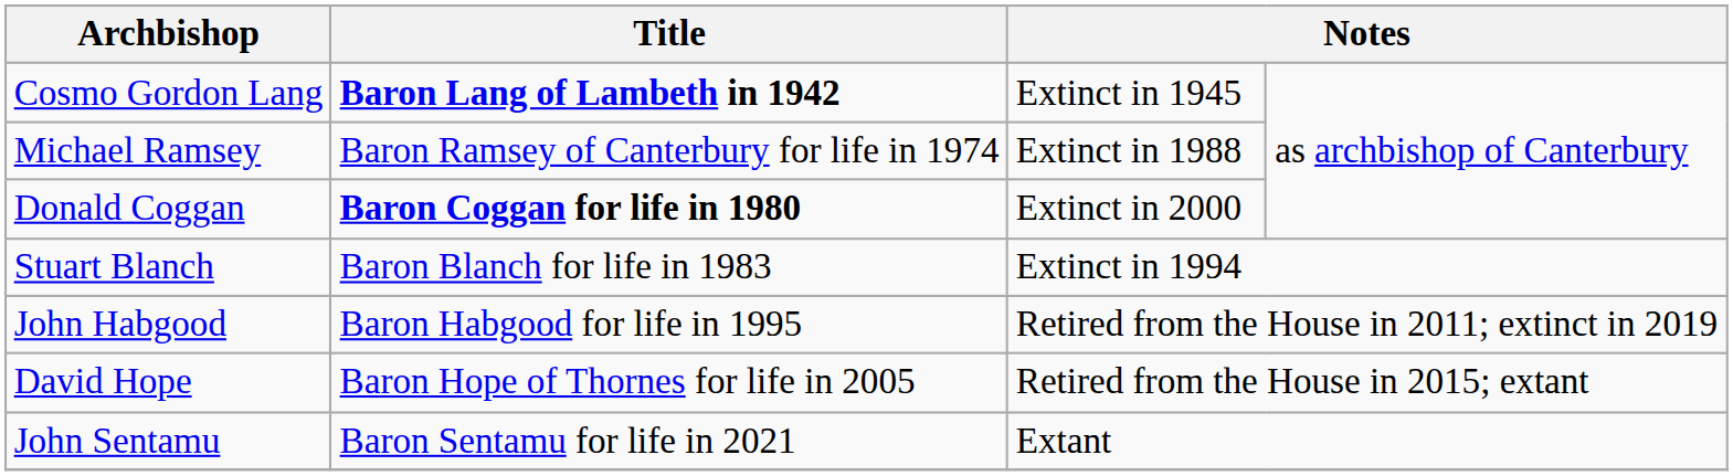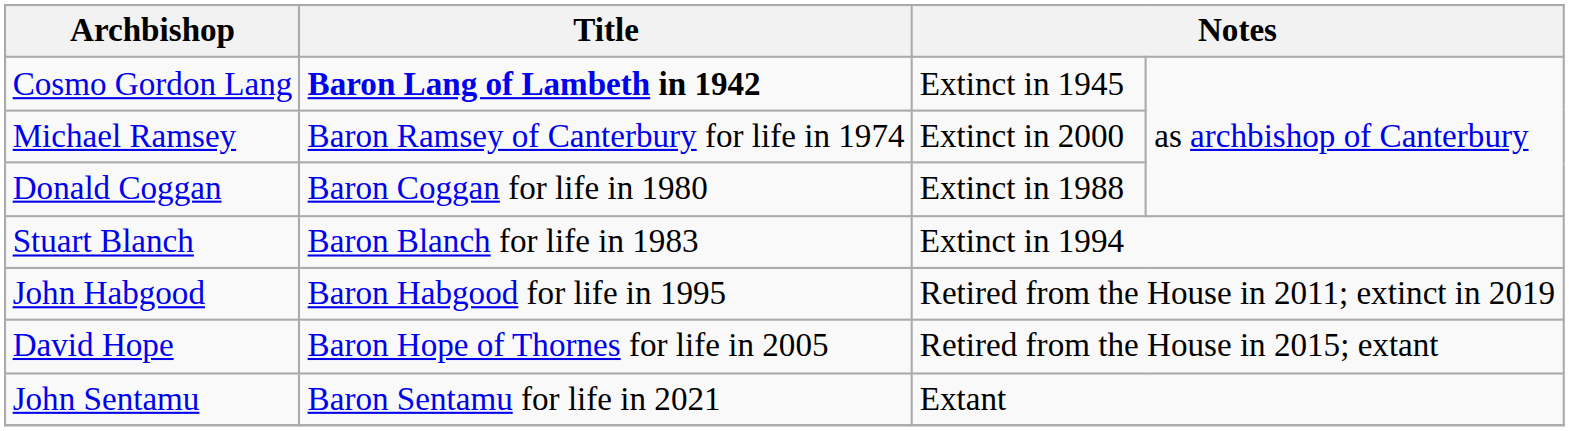 <table class="wikitable">
 <tr>
 <th>Archbishop</th>
 <th>Title</th>
 <th colspan=2>Notes</th>
 </tr>
 <tr>
 <td><a href='#'>Cosmo Gordon Lang</a></td>
 <td><strong><a href='#'>Baron Lang of Lambeth</a> in 1942</strong></td>
 <td>Extinct in 1945</td>
 <td rowspan=3>as <a href='#'>archbishop of Canterbury</a></td>
 </tr>
 <tr>
 <td><a href='#'>Michael Ramsey</a></td>
 <td><a href='#'>Baron Ramsey of Canterbury</a> for life in 1974</td>
-<td>Extinct in 1988</td>
+<td>Extinct in 2000</td>
 </tr>
 <tr>
 <td><a href='#'>Donald Coggan</a></td>
-<td><strong><a href='#'>Baron Coggan</a> for life in 1980</strong></td>
-<td>Extinct in 2000</td>
+<td><a href='#'>Baron Coggan</a> for life in 1980</td>
+<td>Extinct in 1988</td>
 </tr>
 <tr>
 <td><a href='#'>Stuart Blanch</a></td>
 <td><a href='#'>Baron Blanch</a> for life in 1983</td>
 <td colspan=2>Extinct in 1994</td>
 </tr>
 <tr>
 <td><a href='#'>John Habgood</a></td>
 <td><a href='#'>Baron Habgood</a> for life in 1995</td>
 <td colspan=2>Retired from the House in 2011; extinct in 2019</td>
 </tr>
 <tr>
 <td><a href='#'>David Hope</a></td>
 <td><a href='#'>Baron Hope of Thornes</a> for life in 2005</td>
 <td colspan=2>Retired from the House in 2015; extant</td>
 </tr>
 <tr>
 <td><a href='#'>John Sentamu</a></td>
 <td><a href='#'>Baron Sentamu</a> for life in 2021</td>
 <td colspan=2>Extant</td>
 </tr>
 <tr>
 </tr>
 </table>
